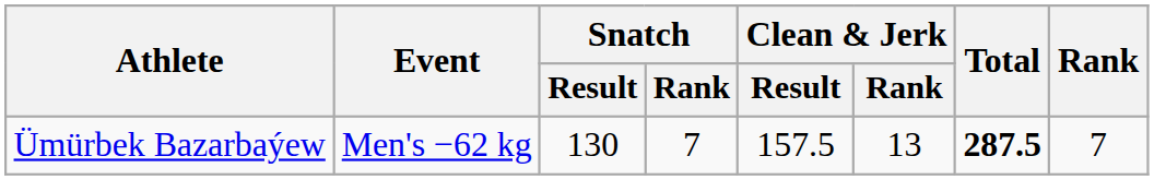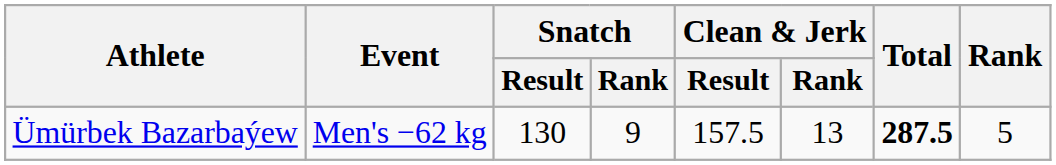 <table class="wikitable" style="font-size:90%">
 <tr>
 <th rowspan="2">Athlete</th>
 <th rowspan="2">Event</th>
 <th colspan="2">Snatch</th>
 <th colspan="2">Clean & Jerk</th>
 <th rowspan="2">Total</th>
 <th rowspan="2">Rank</th>
 </tr>
 <tr style="font-size:95%">
 <th>Result</th>
 <th>Rank</th>
 <th>Result</th>
 <th>Rank</th>
 </tr>
 <tr align=center>
 <td align=left><a href='#'>Ümürbek Bazarbaýew</a></td>
 <td align=left><a href='#'>Men's −62 kg</a></td>
 <td>130</td>
-<td>7</td>
+<td>9</td>
 <td>157.5</td>
 <td>13</td>
 <td><strong>287.5</strong></td>
-<td>7</td>
+<td>5</td>
 </tr>
 </table>
